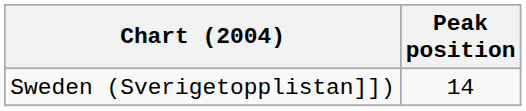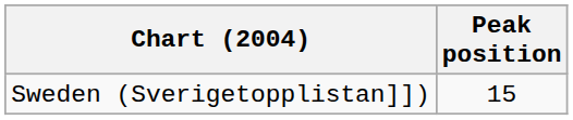 <table class="wikitable">
 <tr>
 <th>Chart (2004)</th>
 <th>Peak<br>position</th>
 </tr>
 <tr>
 <td>Sweden (Sverigetopplistan]])</td>
-<td align="center">14</td>
+<td align="center">15</td>
 </tr>
 </table>
